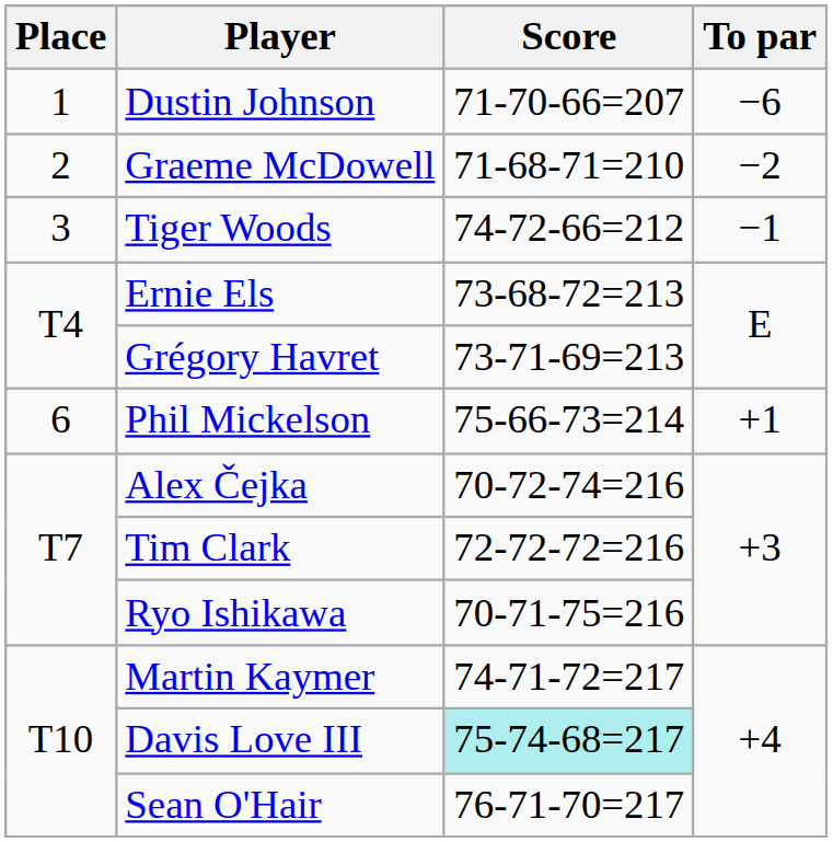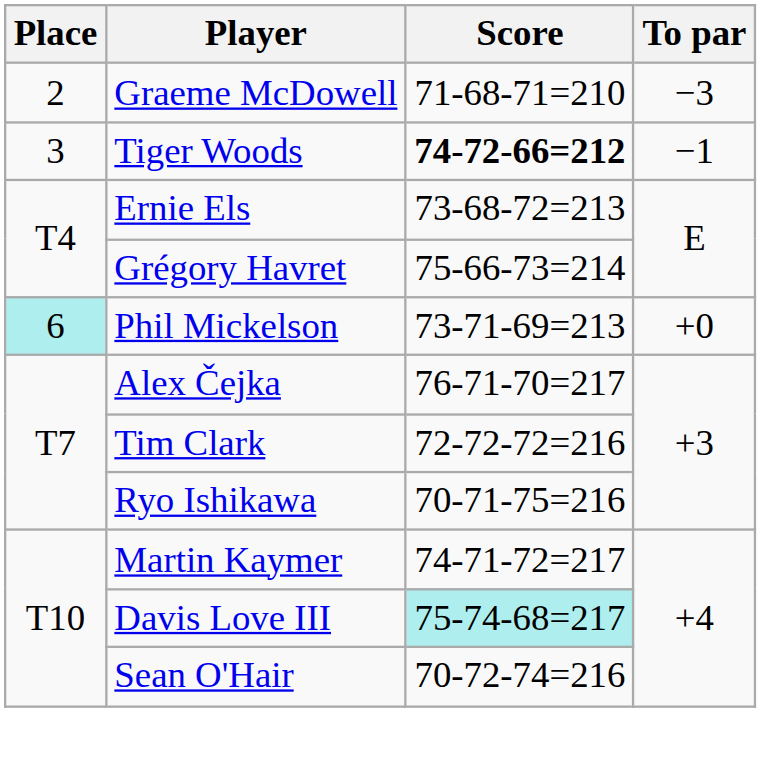 <table class="wikitable">
 <tr>
 <th>Place</th>
 <th>Player</th>
 <th>Score</th>
 <th>To par</th>
 </tr>
 <tr>
-<td align=center>1</td>
-<td> <a href='#'>Dustin Johnson</a></td>
-<td align=center>71-70-66=207</td>
-<td align=center>−6</td>
-</tr>
-<tr>
 <td align=center>2</td>
 <td> <a href='#'>Graeme McDowell</a></td>
 <td align=center>71-68-71=210</td>
-<td align=center>−2</td>
+<td align=center>−3</td>
 </tr>
 <tr>
 <td align=center>3</td>
 <td> <a href='#'>Tiger Woods</a></td>
-<td align=center>74-72-66=212</td>
+<td align=center><strong>74-72-66=212</strong></td>
 <td align=center>−1</td>
 </tr>
 <tr>
 <td rowspan=2 align=center>T4</td>
 <td> <a href='#'>Ernie Els</a></td>
 <td align=center>73-68-72=213</td>
 <td rowspan=2  align=center>E</td>
 </tr>
 <tr>
 <td> <a href='#'>Grégory Havret</a></td>
-<td align=center>73-71-69=213</td>
+<td align=center>75-66-73=214</td>
 </tr>
 <tr>
-<td align=center>6</td>
+<td align=center style="background: paleturquoise;">6</td>
 <td> <a href='#'>Phil Mickelson</a></td>
-<td align=center>75-66-73=214</td>
-<td align=center>+1</td>
+<td align=center>73-71-69=213</td>
+<td align=center>+0</td>
 </tr>
 <tr>
 <td rowspan=3 align=center>T7</td>
 <td> <a href='#'>Alex Čejka</a></td>
-<td align=center>70-72-74=216</td>
+<td align=center>76-71-70=217</td>
 <td rowspan=3 align=center>+3</td>
 </tr>
 <tr>
 <td> <a href='#'>Tim Clark</a></td>
 <td align=center>72-72-72=216</td>
 </tr>
 <tr>
 <td> <a href='#'>Ryo Ishikawa</a></td>
 <td align=center>70-71-75=216</td>
 </tr>
 <tr>
 <td rowspan=3 align=center>T10</td>
 <td> <a href='#'>Martin Kaymer</a></td>
 <td align=center>74-71-72=217</td>
 <td rowspan=3 align=center>+4</td>
 </tr>
 <tr>
 <td> <a href='#'>Davis Love III</a></td>
 <td align=center style="background: paleturquoise;">75-74-68=217</td>
 </tr>
 <tr>
 <td> <a href='#'>Sean O'Hair</a></td>
-<td align=center>76-71-70=217</td>
+<td align=center>70-72-74=216</td>
 </tr>
 </table>
